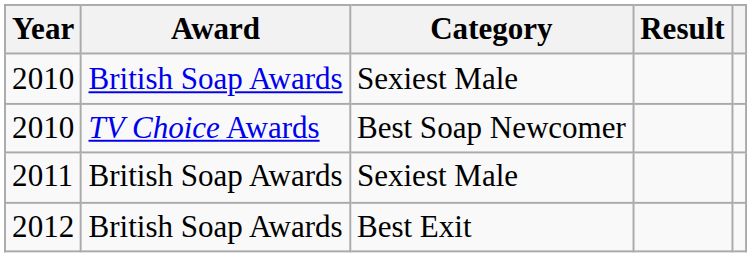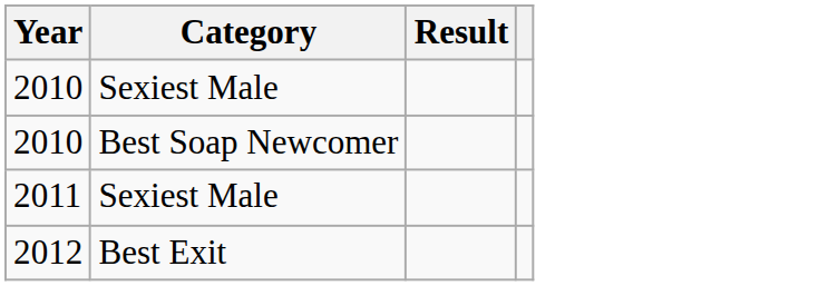 <table class="wikitable sortable">
 <tr>
 <th>Year</th>
-<th>Award</th>
 <th>Category</th>
 <th>Result</th>
 <th scope=col class=unsortable></th>
 </tr>
 <tr>
 <td>2010</td>
-<td><a href='#'>British Soap Awards</a></td>
 <td>Sexiest Male</td>
 <td></td>
 <td align="center"></td>
 </tr>
 <tr>
 <td>2010</td>
-<td><a href='#'><em>TV Choice</em> Awards</a></td>
 <td>Best Soap Newcomer</td>
 <td></td>
 <td align="center"></td>
 </tr>
 <tr>
 <td>2011</td>
-<td>British Soap Awards</td>
 <td>Sexiest Male</td>
 <td></td>
 <td align="center"></td>
 </tr>
 <tr>
 <td>2012</td>
-<td>British Soap Awards</td>
 <td>Best Exit</td>
 <td></td>
 <td align="center"></td>
 </tr>
 </table>
